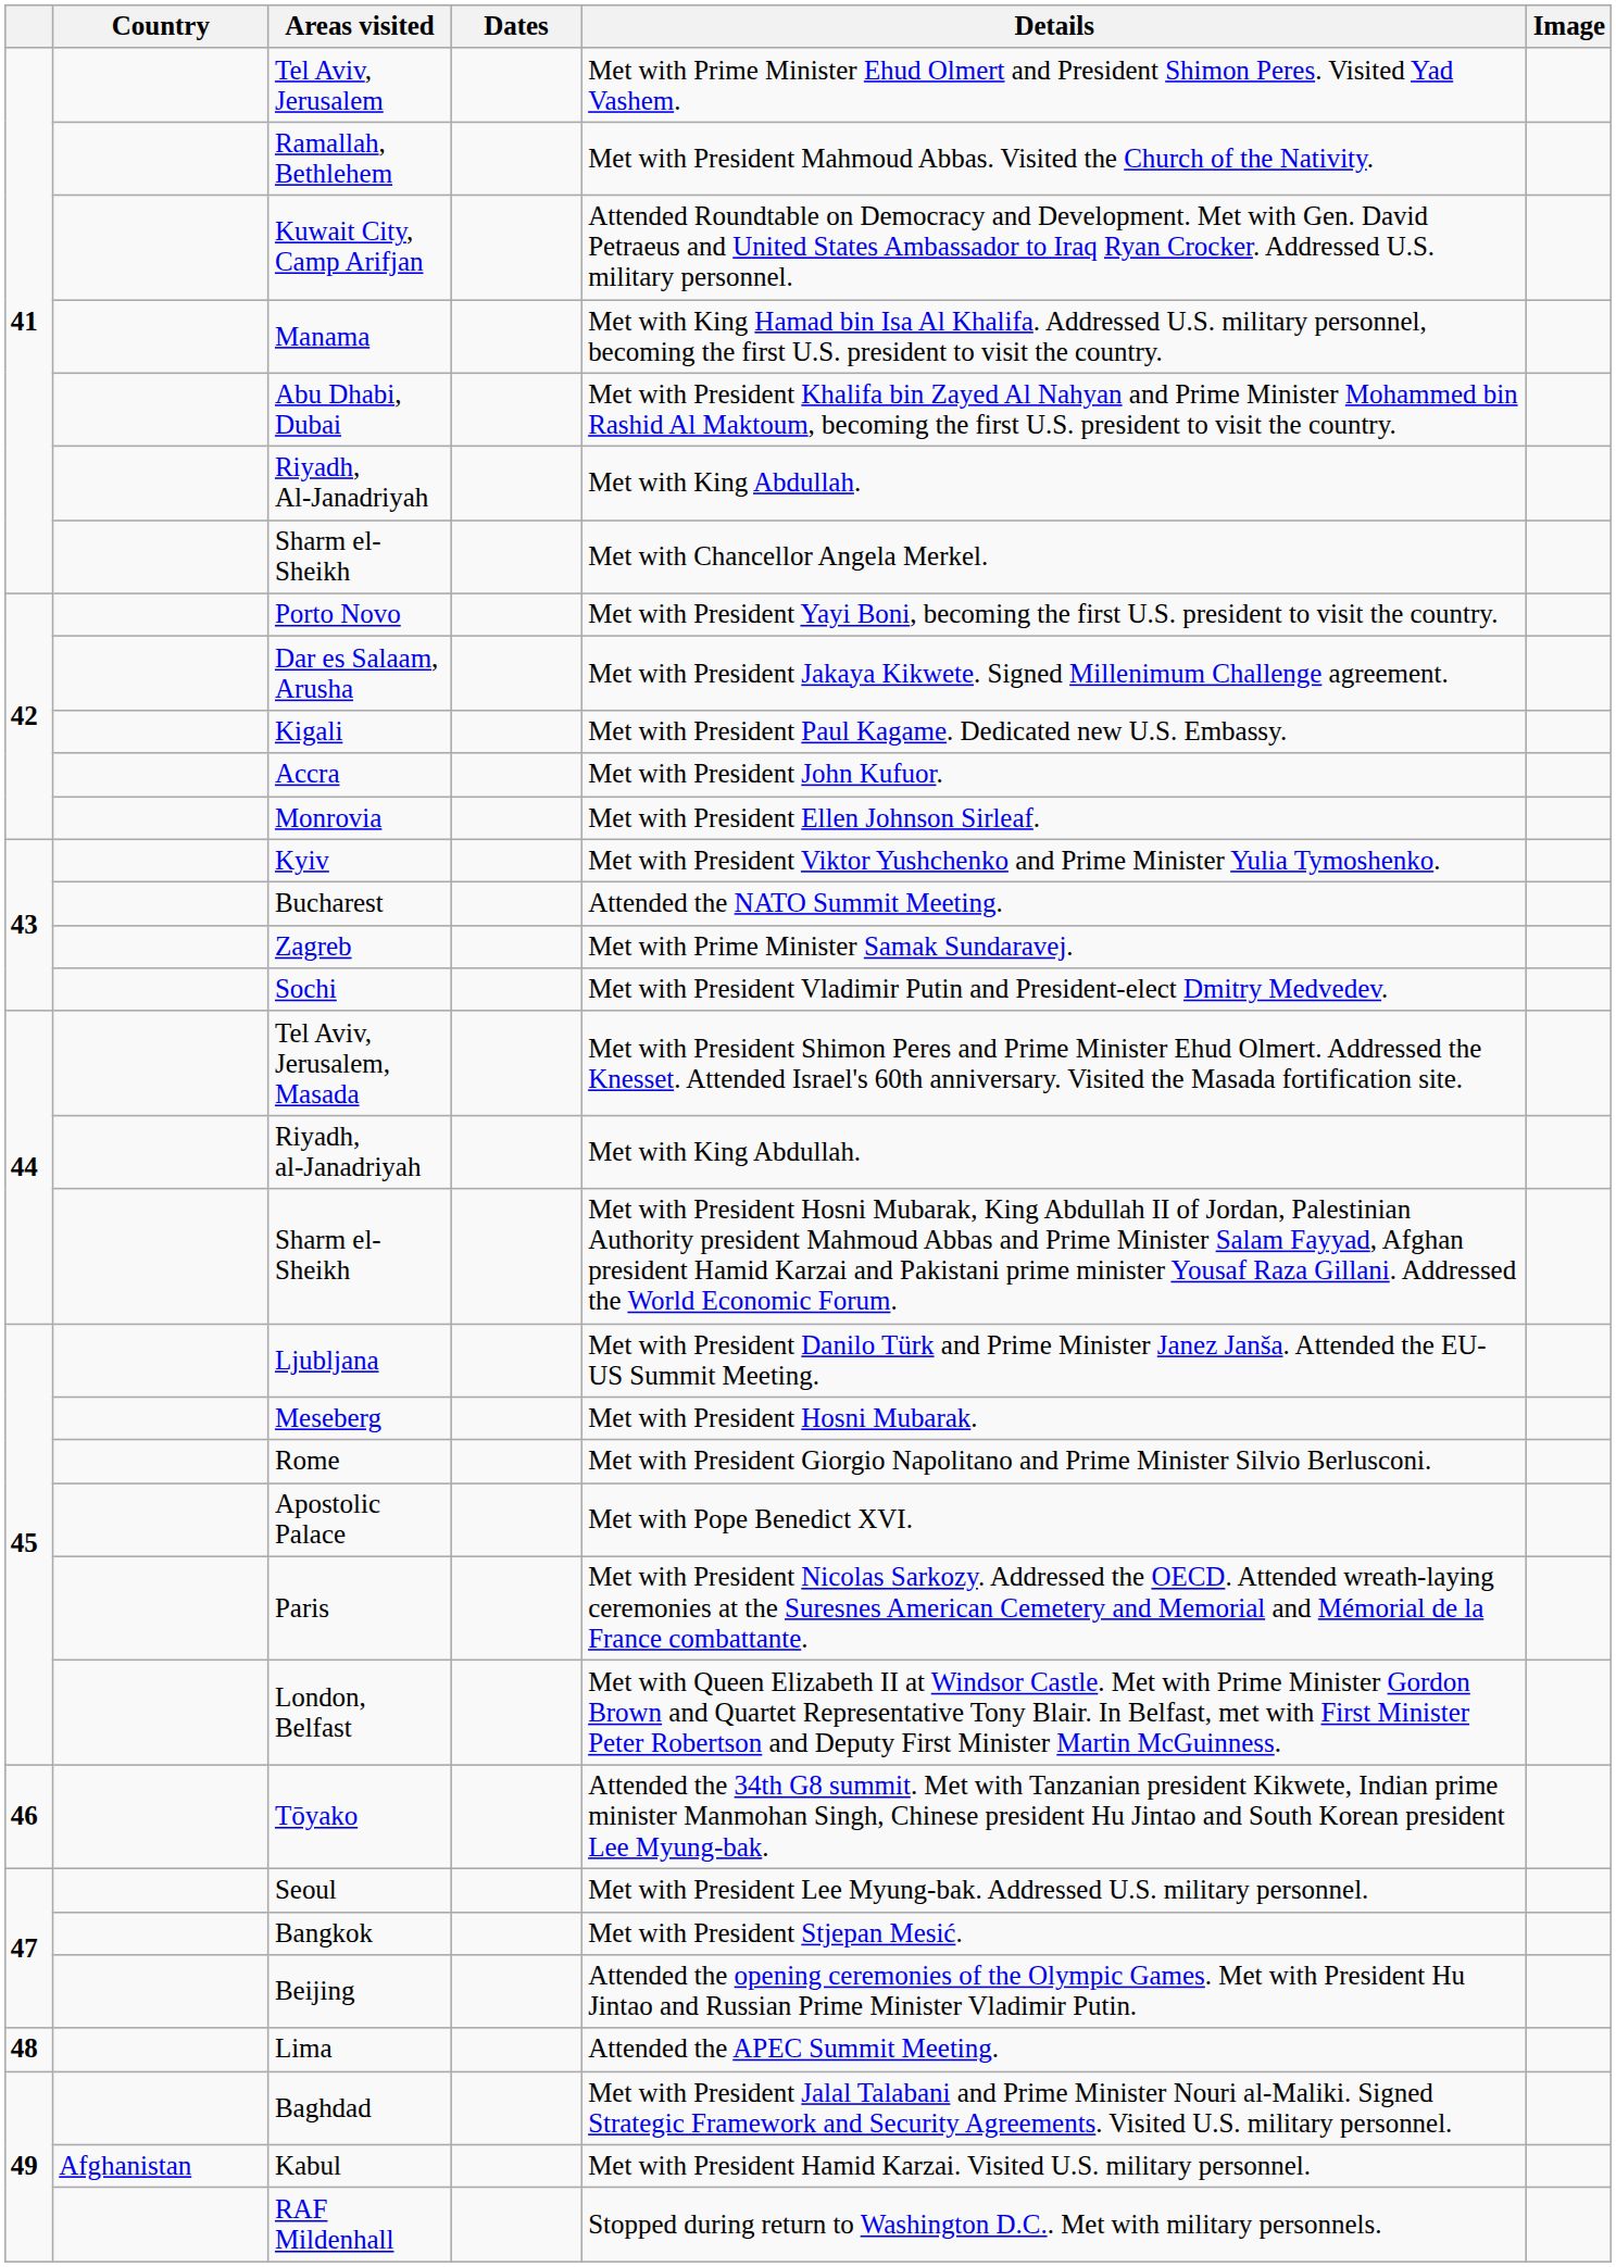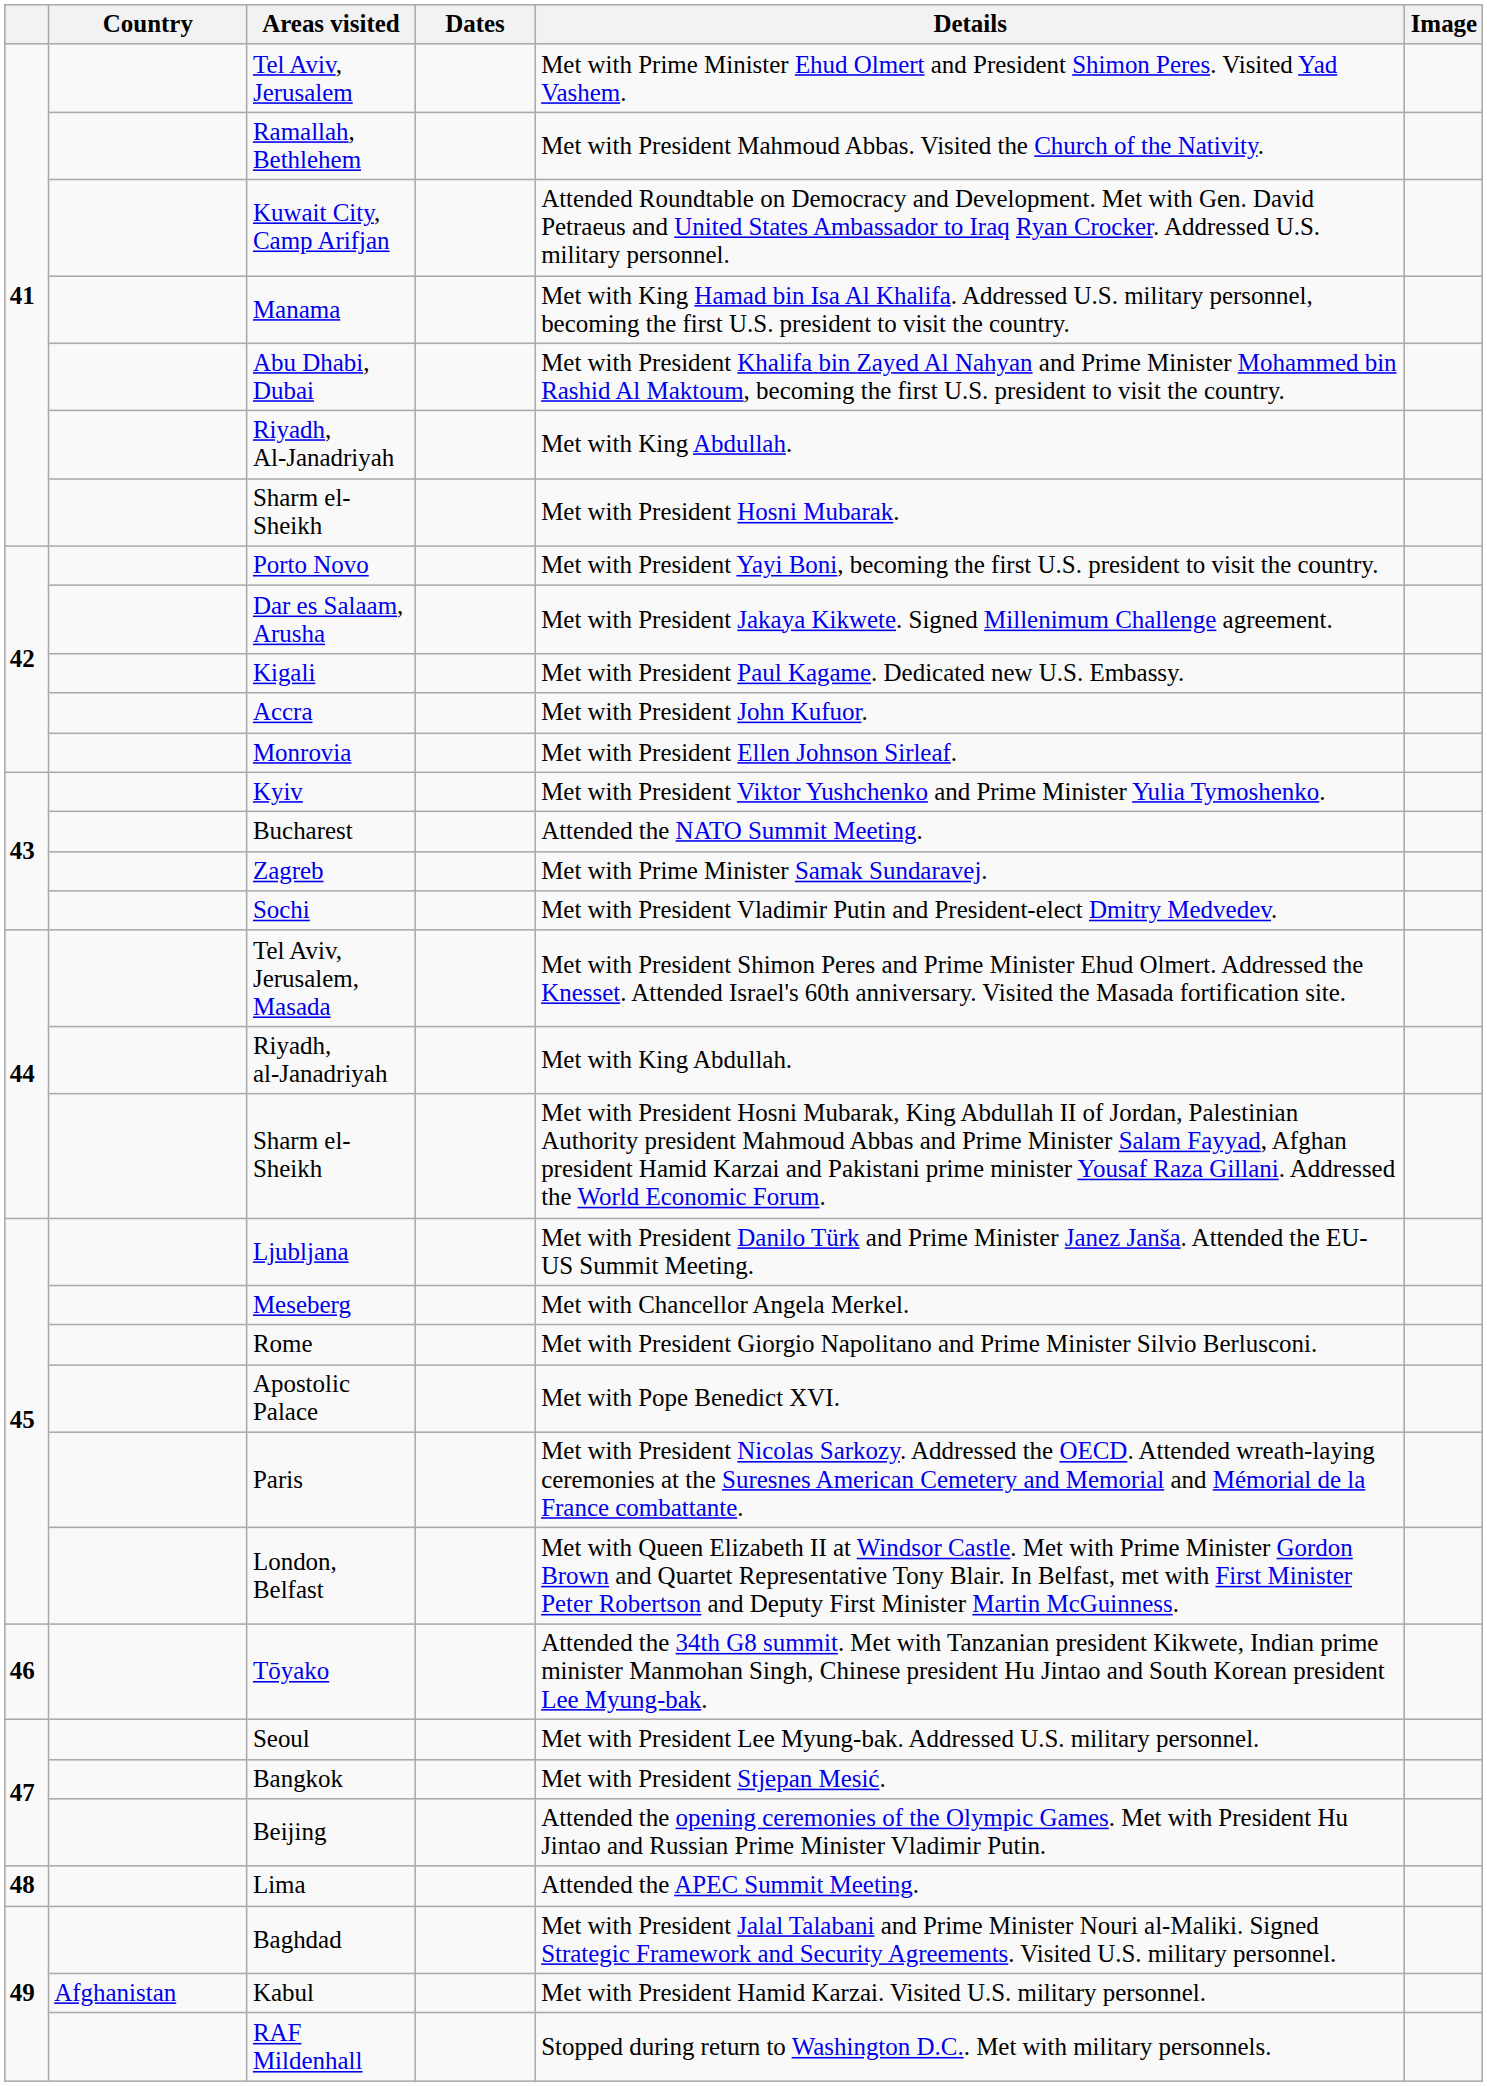 <table class="wikitable sortable" border="1" style="margin: 1em auto 1em auto">
 <tr>
 <th style="width: 3%;"></th>
 <th width=120>Country</th>
 <th width=100>Areas visited</th>
 <th width=70>Dates</th>
 <th width=550>Details</th>
 <th>Image</th>
 </tr>
 <tr>
 <td rowspan=7><strong>41</strong></td>
 <td></td>
 <td><a href='#'>Tel Aviv</a>,<br><a href='#'>Jerusalem</a></td>
 <td></td>
 <td>Met with Prime Minister <a href='#'>Ehud Olmert</a> and President <a href='#'>Shimon Peres</a>. Visited <a href='#'>Yad Vashem</a>.</td>
 <td></td>
 </tr>
 <tr>
 <td></td>
 <td><a href='#'>Ramallah</a>,<br><a href='#'>Bethlehem</a></td>
 <td></td>
 <td>Met with President Mahmoud Abbas. Visited the <a href='#'>Church of the Nativity</a>.</td>
 <td></td>
 </tr>
 <tr>
 <td></td>
 <td><a href='#'>Kuwait City</a>,<br><a href='#'>Camp Arifjan</a></td>
 <td></td>
 <td>Attended Roundtable on Democracy and Development. Met with Gen. David Petraeus and <a href='#'>United States Ambassador to Iraq</a> <a href='#'>Ryan Crocker</a>. Addressed U.S. military personnel.</td>
 <td></td>
 </tr>
 <tr>
 <td></td>
 <td><a href='#'>Manama</a></td>
 <td></td>
 <td>Met with King <a href='#'>Hamad bin Isa Al Khalifa</a>. Addressed U.S. military personnel, becoming the first U.S. president to visit the country.</td>
 <td></td>
 </tr>
 <tr>
 <td></td>
 <td><a href='#'>Abu Dhabi</a>, <a href='#'>Dubai</a></td>
 <td></td>
 <td>Met with President <a href='#'>Khalifa bin Zayed Al Nahyan</a> and Prime Minister <a href='#'>Mohammed bin Rashid Al Maktoum</a>, becoming the first U.S. president to visit the country.</td>
 <td></td>
 </tr>
 <tr>
 <td></td>
 <td><a href='#'>Riyadh</a>,<br>Al-Janadriyah</td>
 <td></td>
 <td>Met with King <a href='#'>Abdullah</a>.</td>
 <td></td>
 </tr>
 <tr>
 <td></td>
 <td>Sharm el-Sheikh</td>
 <td></td>
-<td>Met with Chancellor Angela Merkel.</td>
+<td>Met with President <a href='#'>Hosni Mubarak</a>.</td>
 <td></td>
 </tr>
 <tr>
 <td rowspan=5><strong>42</strong></td>
 <td></td>
 <td><a href='#'>Porto Novo</a></td>
 <td></td>
 <td>Met with President <a href='#'>Yayi Boni</a>, becoming the first U.S. president to visit the country.</td>
 <td></td>
 </tr>
 <tr>
 <td></td>
 <td><a href='#'>Dar es Salaam</a>,<br><a href='#'>Arusha</a></td>
 <td></td>
 <td>Met with President <a href='#'>Jakaya Kikwete</a>. Signed <a href='#'>Millenimum Challenge</a> agreement.</td>
 <td></td>
 </tr>
 <tr>
 <td></td>
 <td><a href='#'>Kigali</a></td>
 <td></td>
 <td>Met with President <a href='#'>Paul Kagame</a>. Dedicated new U.S. Embassy.</td>
 <td></td>
 </tr>
 <tr>
 <td></td>
 <td><a href='#'>Accra</a></td>
 <td></td>
 <td>Met with President <a href='#'>John Kufuor</a>.</td>
 <td></td>
 </tr>
 <tr>
 <td></td>
 <td><a href='#'>Monrovia</a></td>
 <td></td>
 <td>Met with President <a href='#'>Ellen Johnson Sirleaf</a>.</td>
 <td></td>
 </tr>
 <tr>
 <td rowspan=4><strong>43</strong></td>
 <td></td>
 <td><a href='#'>Kyiv</a></td>
 <td></td>
 <td>Met with President <a href='#'>Viktor Yushchenko</a> and Prime Minister <a href='#'>Yulia Tymoshenko</a>.</td>
 <td></td>
 </tr>
 <tr>
 <td></td>
 <td>Bucharest</td>
 <td></td>
 <td>Attended the <a href='#'>NATO Summit Meeting</a>.</td>
 <td></td>
 </tr>
 <tr>
 <td></td>
 <td><a href='#'>Zagreb</a></td>
 <td></td>
 <td>Met with Prime Minister <a href='#'>Samak Sundaravej</a>.</td>
 <td></td>
 </tr>
 <tr>
 <td></td>
 <td><a href='#'>Sochi</a></td>
 <td></td>
 <td>Met with President Vladimir Putin and President-elect <a href='#'>Dmitry Medvedev</a>.</td>
 <td></td>
 </tr>
 <tr>
 <td rowspan=3><strong>44</strong></td>
 <td></td>
 <td>Tel Aviv,<br>Jerusalem,<br><a href='#'>Masada</a></td>
 <td></td>
 <td>Met with President Shimon Peres and Prime Minister Ehud Olmert. Addressed the <a href='#'>Knesset</a>. Attended Israel's 60th anniversary. Visited the Masada fortification site.</td>
 <td></td>
 </tr>
 <tr>
 <td></td>
 <td>Riyadh,<br>al-Janadriyah</td>
 <td></td>
 <td>Met with King Abdullah.</td>
 <td></td>
 </tr>
 <tr>
 <td></td>
 <td>Sharm el-Sheikh</td>
 <td></td>
 <td>Met with President Hosni Mubarak, King Abdullah II of Jordan, Palestinian Authority president Mahmoud Abbas and Prime Minister <a href='#'>Salam Fayyad</a>, Afghan president Hamid Karzai and Pakistani prime minister <a href='#'>Yousaf Raza Gillani</a>. Addressed the <a href='#'>World Economic Forum</a>.</td>
 <td></td>
 </tr>
 <tr>
 <td rowspan=6><strong>45</strong></td>
 <td></td>
 <td><a href='#'>Ljubljana</a></td>
 <td></td>
 <td>Met with President <a href='#'>Danilo Türk</a> and Prime Minister <a href='#'>Janez Janša</a>. Attended the EU-US Summit Meeting.</td>
 <td></td>
 </tr>
 <tr>
 <td></td>
 <td><a href='#'>Meseberg</a></td>
 <td></td>
-<td>Met with President <a href='#'>Hosni Mubarak</a>.</td>
+<td>Met with Chancellor Angela Merkel.</td>
 <td></td>
 </tr>
 <tr>
 <td></td>
 <td>Rome</td>
 <td></td>
 <td>Met with President Giorgio Napolitano and Prime Minister Silvio Berlusconi.</td>
 <td></td>
 </tr>
 <tr>
 <td></td>
 <td>Apostolic Palace</td>
 <td></td>
 <td>Met with Pope Benedict XVI.</td>
 <td></td>
 </tr>
 <tr>
 <td></td>
 <td>Paris</td>
 <td></td>
 <td>Met with President <a href='#'>Nicolas Sarkozy</a>. Addressed the <a href='#'>OECD</a>. Attended wreath-laying ceremonies at the <a href='#'>Suresnes American Cemetery and Memorial</a> and <a href='#'>Mémorial de la France combattante</a>.</td>
 <td></td>
 </tr>
 <tr>
 <td></td>
 <td>London,<br>Belfast</td>
 <td></td>
 <td>Met with Queen Elizabeth II at <a href='#'>Windsor Castle</a>. Met with Prime Minister <a href='#'>Gordon Brown</a> and Quartet Representative Tony Blair. In Belfast, met with <a href='#'>First Minister</a> <a href='#'>Peter Robertson</a> and Deputy First Minister <a href='#'>Martin McGuinness</a>.</td>
 <td></td>
 </tr>
 <tr>
 <td><strong>46</strong></td>
 <td></td>
 <td><a href='#'>Tōyako</a></td>
 <td></td>
 <td>Attended the <a href='#'>34th G8 summit</a>. Met with Tanzanian president Kikwete, Indian prime minister Manmohan Singh, Chinese president Hu Jintao and South Korean president <a href='#'>Lee Myung-bak</a>.</td>
 <td></td>
 </tr>
 <tr>
 <td rowspan=3><strong>47</strong></td>
 <td></td>
 <td>Seoul</td>
 <td></td>
 <td>Met with President Lee Myung-bak. Addressed U.S. military personnel.</td>
 <td></td>
 </tr>
 <tr>
 <td></td>
 <td>Bangkok</td>
 <td></td>
 <td>Met with President <a href='#'>Stjepan Mesić</a>.</td>
 <td></td>
 </tr>
 <tr>
 <td></td>
 <td>Beijing</td>
 <td></td>
 <td>Attended the <a href='#'>opening ceremonies of the Olympic Games</a>. Met with President Hu Jintao and Russian Prime Minister Vladimir Putin.</td>
 <td></td>
 </tr>
 <tr>
 <td><strong>48</strong></td>
 <td></td>
 <td>Lima</td>
 <td></td>
 <td>Attended the <a href='#'>APEC Summit Meeting</a>.</td>
 <td></td>
 </tr>
 <tr>
 <td rowspan=3><strong>49</strong></td>
 <td></td>
 <td>Baghdad</td>
 <td></td>
 <td>Met with President <a href='#'>Jalal Talabani</a> and Prime Minister Nouri al-Maliki. Signed <a href='#'>Strategic Framework and Security Agreements</a>. Visited U.S. military personnel.</td>
 <td></td>
 </tr>
 <tr>
 <td> <a href='#'>Afghanistan</a></td>
 <td>Kabul</td>
 <td></td>
 <td>Met with President Hamid Karzai. Visited U.S. military personnel.</td>
 <td></td>
 </tr>
 <tr>
 <td></td>
 <td><a href='#'>RAF Mildenhall</a></td>
 <td></td>
 <td>Stopped during return to <a href='#'>Washington D.C.</a>. Met with military personnels.</td>
 <td></td>
 </tr>
 </table>
